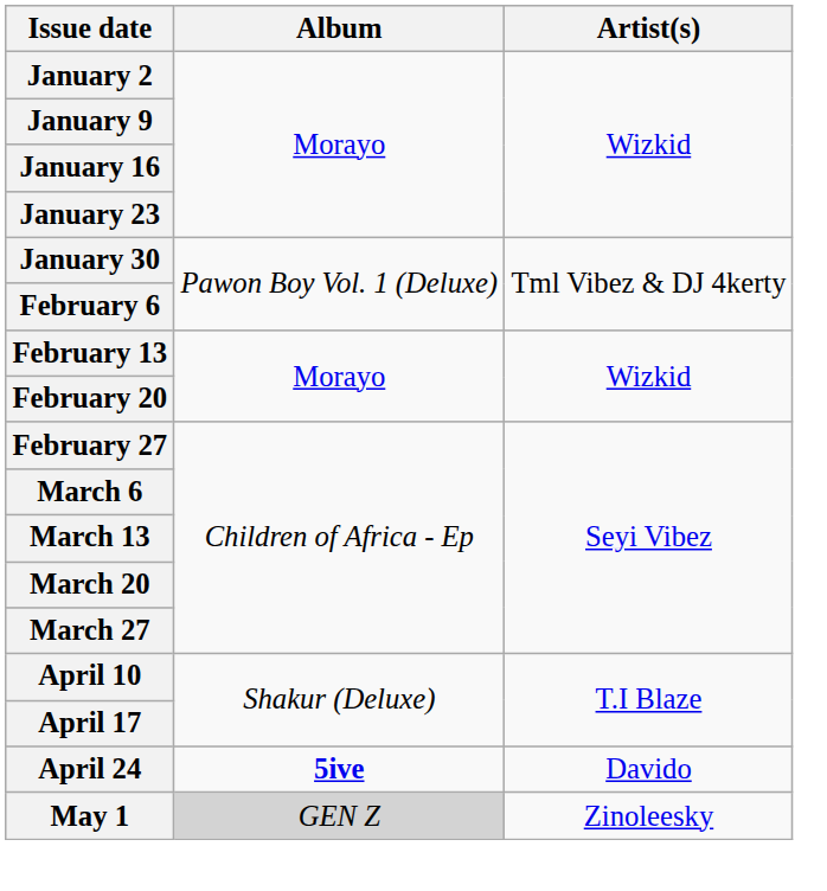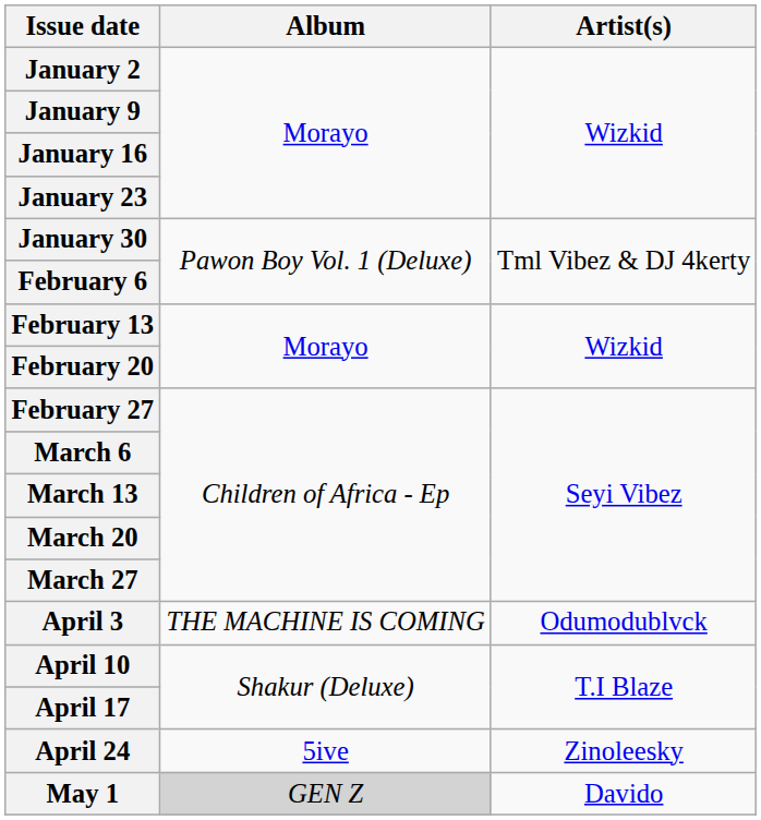 <table class="wikitable plainrowheaders" style="text-align:center">
 <tr>
 <th scope="col">Issue date</th>
 <th scope="col">Album</th>
 <th scope="col">Artist(s)</th>
 </tr>
 <tr>
 <th scope="row">January 2</th>
 <td rowspan="4"><a href='#'>Morayo</a></td>
 <td rowspan="4"><a href='#'>Wizkid</a></td>
 </tr>
 <tr>
 <th scope="row">January 9</th>
 </tr>
 <tr>
 <th scope="row">January 16</th>
 </tr>
 <tr>
 <th scope="row">January 23</th>
 </tr>
 <tr>
 <th scope="row">January 30</th>
 <td rowspan="2"><em>Pawon Boy Vol. 1 (Deluxe)</em></td>
 <td rowspan="2">Tml Vibez & DJ 4kerty</td>
 </tr>
 <tr>
 <th scope="row">February 6</th>
 </tr>
 <tr>
 <th scope="row">February 13</th>
 <td rowspan="2"><a href='#'>Morayo</a></td>
 <td rowspan="2"><a href='#'>Wizkid</a></td>
 </tr>
 <tr>
 <th scope="row">February 20</th>
 </tr>
 <tr>
 <th scope="row">February 27</th>
 <td rowspan="5"><em>Children of Africa - Ep</em></td>
 <td rowspan="5"><a href='#'>Seyi Vibez</a></td>
 </tr>
 <tr>
 <th scope="row">March 6</th>
 </tr>
 <tr>
 <th scope="row">March 13</th>
 </tr>
 <tr>
 <th scope="row">March 20</th>
 </tr>
 <tr>
 <th scope="row">March 27</th>
 </tr>
 <tr>
+<th scope="row">April 3</th>
+<td><em>THE MACHINE IS COMING</em></td>
+<td><a href='#'>Odumodublvck</a></td>
+</tr>
+<tr>
 <th scope="row">April 10</th>
 <td rowspan="2"><em>Shakur (Deluxe)</em></td>
 <td rowspan="2"><a href='#'>T.I Blaze</a></td>
 </tr>
 <tr>
 <th scope="row">April 17</th>
 </tr>
 <tr>
 <th scope="row">April 24</th>
-<td><strong><a href='#'>5ive</a></strong></td>
-<td><a href='#'>Davido</a></td>
+<td><a href='#'>5ive</a></td>
+<td><a href='#'>Zinoleesky</a></td>
 </tr>
 <tr>
 <th scope="row">May 1</th>
 <td style="background: lightgrey;"><em>GEN Z</em></td>
-<td><a href='#'>Zinoleesky</a></td>
+<td><a href='#'>Davido</a></td>
 </tr>
 </table>
